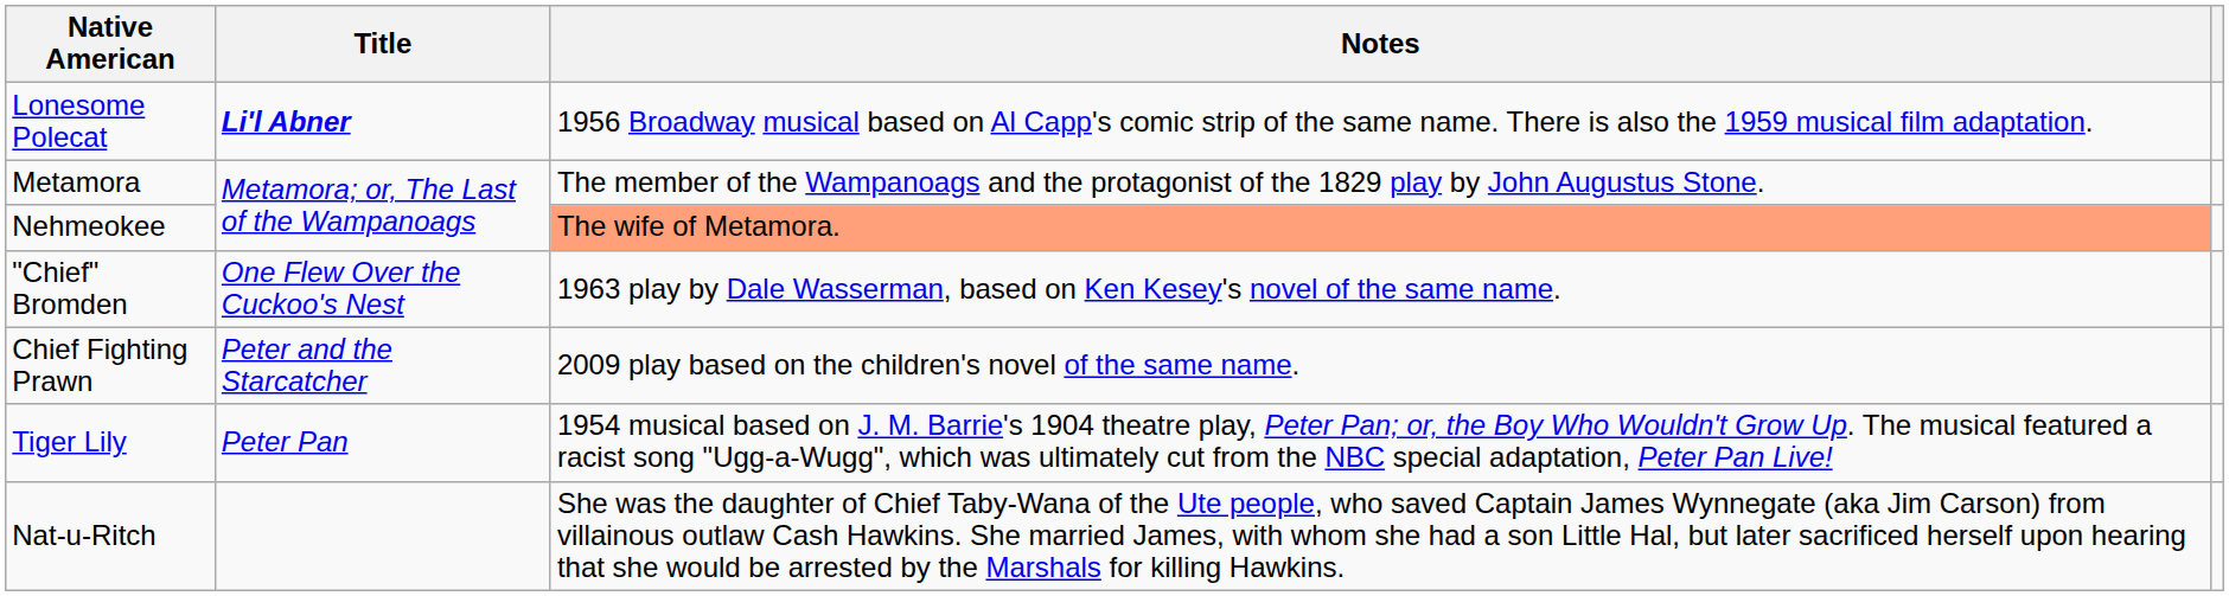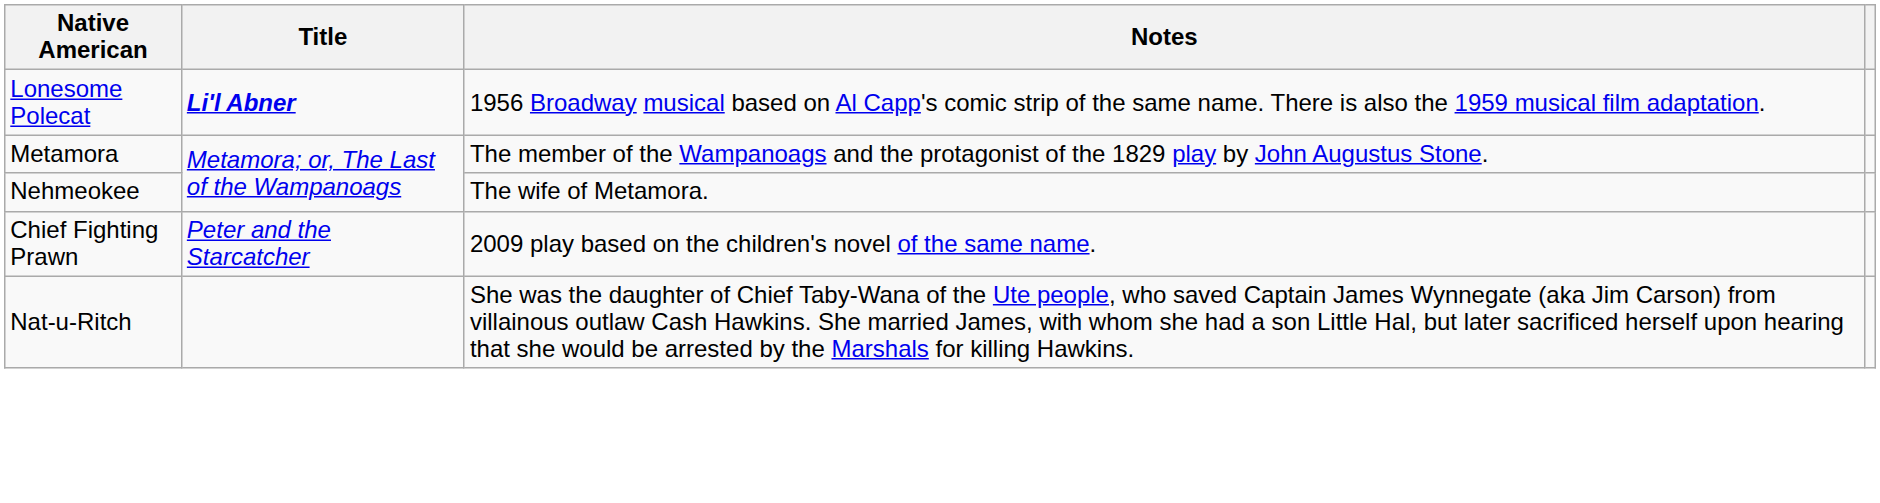 <table class="wikitable sortable">
 <tr>
 <th>Native American</th>
 <th>Title</th>
 <th class="unsortable">Notes</th>
 <th class="unsortable"></th>
 </tr>
 <tr>
 <td><a href='#'>Lonesome Polecat</a></td>
 <td><strong><em><a href='#'>Li'l Abner</a></em></strong></td>
 <td>1956 <a href='#'>Broadway</a> <a href='#'>musical</a> based on <a href='#'>Al Capp</a>'s comic strip of the same name. There is also the <a href='#'>1959 musical film adaptation</a>.</td>
 <td></td>
 </tr>
 <tr>
 <td>Metamora</td>
 <td rowspan="2"><em><a href='#'>Metamora; or, The Last of the Wampanoags</a></em></td>
 <td>The member of the <a href='#'>Wampanoags</a> and the protagonist of the 1829 <a href='#'>play</a> by <a href='#'>John Augustus Stone</a>.</td>
 <td></td>
 </tr>
 <tr>
 <td>Nehmeokee</td>
-<td style="background: lightsalmon;">The wife of Metamora.</td>
-<td></td>
-</tr>
-<tr>
-<td>"Chief" Bromden</td>
-<td><em><a href='#'>One Flew Over the Cuckoo's Nest</a></em></td>
-<td>1963 play by <a href='#'>Dale Wasserman</a>, based on <a href='#'>Ken Kesey</a>'s <a href='#'>novel of the same name</a>.</td>
+<td>The wife of Metamora.</td>
 <td></td>
 </tr>
 <tr>
 <td>Chief Fighting Prawn</td>
 <td><em><a href='#'>Peter and the Starcatcher</a></em></td>
 <td>2009 play based on the children's novel <a href='#'>of the same name</a>.</td>
 <td></td>
 </tr>
 <tr>
-<td><a href='#'>Tiger Lily</a></td>
-<td><em><a href='#'>Peter Pan</a></em></td>
-<td>1954 musical based on <a href='#'>J. M. Barrie</a>'s 1904 theatre play, <em><a href='#'>Peter Pan; or, the Boy Who Wouldn't Grow Up</a></em>. The musical featured a racist song "Ugg-a-Wugg", which was ultimately cut from the <a href='#'>NBC</a> special adaptation, <em><a href='#'>Peter Pan Live!</a></em></td>
-<td></td>
-</tr>
-<tr>
 <td>Nat-u-Ritch</td>
 <td><em></em></td>
 <td>She was the daughter of Chief Taby-Wana of the <a href='#'>Ute people</a>, who saved Captain James Wynnegate (aka Jim Carson) from villainous outlaw Cash Hawkins. She married James, with whom she had a son Little Hal, but later sacrificed herself upon hearing that she would be arrested by the <a href='#'>Marshals</a> for killing Hawkins.</td>
 <td></td>
 </tr>
 </table>
